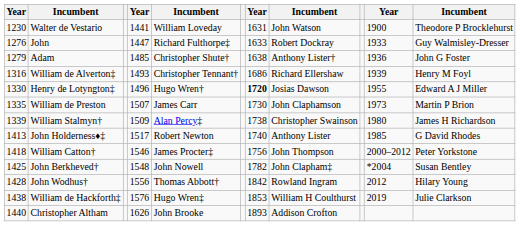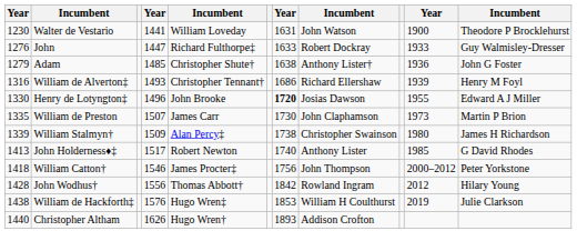 <table class="wikitable">
 <tr>
 <th>Year</th>
 <th>Incumbent</th>
 <th></th>
 <th>Year</th>
 <th>Incumbent</th>
 <th></th>
 <th>Year</th>
 <th>Incumbent</th>
 <th></th>
 <th>Year</th>
 <th>Incumbent</th>
 </tr>
 <tr>
 <td>1230</td>
 <td>Walter de Vestario</td>
 <td></td>
 <td>1441</td>
 <td>William Loveday</td>
 <td></td>
 <td>1631</td>
 <td>John Watson</td>
 <td></td>
 <td>1900</td>
 <td>Theodore P Brocklehurst</td>
 </tr>
 <tr>
 <td>1276</td>
 <td>John</td>
 <td></td>
 <td>1447</td>
 <td>Richard Fulthorpe‡</td>
 <td></td>
 <td>1633</td>
 <td>Robert Dockray</td>
 <td></td>
 <td>1933</td>
 <td>Guy Walmisley-Dresser</td>
 </tr>
 <tr>
 <td>1279</td>
 <td>Adam</td>
 <td></td>
 <td>1485</td>
 <td>Christopher Shute†</td>
 <td></td>
 <td>1638</td>
 <td>Anthony Lister†</td>
 <td></td>
 <td>1936</td>
 <td>John G Foster</td>
 </tr>
 <tr>
 <td>1316</td>
 <td>William de Alverton‡</td>
 <td></td>
 <td>1493</td>
 <td>Christopher Tennant†</td>
 <td></td>
 <td>1686</td>
 <td>Richard Ellershaw</td>
 <td></td>
 <td>1939</td>
 <td>Henry M Foyl</td>
 </tr>
 <tr>
 <td>1330</td>
 <td>Henry de Lotyngton‡</td>
 <td></td>
 <td>1496</td>
-<td>Hugo Wren†</td>
+<td>John Brooke</td>
 <td></td>
 <td><strong>1720</strong></td>
 <td>Josias Dawson</td>
 <td></td>
 <td>1955</td>
 <td>Edward A J Miller</td>
 </tr>
 <tr>
 <td>1335</td>
 <td>William de Preston</td>
 <td></td>
 <td>1507</td>
 <td>James Carr</td>
 <td></td>
 <td>1730</td>
 <td>John Claphamson</td>
 <td></td>
 <td>1973</td>
 <td>Martin P Brion</td>
 </tr>
 <tr>
 <td>1339</td>
 <td>William Stalmyn†</td>
 <td></td>
 <td>1509</td>
 <td><a href='#'>Alan Percy</a>‡</td>
 <td></td>
 <td>1738</td>
 <td>Christopher Swainson</td>
 <td></td>
 <td>1980</td>
 <td>James H Richardson</td>
 </tr>
 <tr>
 <td>1413</td>
 <td>John Holderness♦‡</td>
 <td></td>
 <td>1517</td>
 <td>Robert Newton</td>
 <td></td>
 <td>1740</td>
 <td>Anthony Lister</td>
 <td></td>
 <td>1985</td>
 <td>G David Rhodes</td>
 </tr>
 <tr>
 <td>1418</td>
 <td>William Catton†</td>
 <td></td>
 <td>1546</td>
 <td>James Procter‡</td>
 <td></td>
 <td>1756</td>
 <td>John Thompson</td>
 <td></td>
 <td>2000–2012</td>
 <td>Peter Yorkstone</td>
 </tr>
 <tr>
-<td>1425</td>
-<td>John Berkheved†</td>
-<td></td>
-<td>1548</td>
-<td>John Nowell</td>
-<td></td>
-<td>1782</td>
-<td>John Clapham‡</td>
-<td></td>
-<td>*2004</td>
-<td>Susan Bentley</td>
-</tr>
-<tr>
 <td>1428</td>
 <td>John Wodhus†</td>
 <td></td>
 <td>1556</td>
 <td>Thomas Abbott†</td>
 <td></td>
 <td>1842</td>
 <td>Rowland Ingram</td>
 <td></td>
 <td>2012</td>
 <td>Hilary Young</td>
 </tr>
 <tr>
 <td>1438</td>
 <td>William de Hackforth‡</td>
 <td></td>
 <td>1576</td>
 <td>Hugo Wren‡</td>
 <td></td>
 <td>1853</td>
 <td>William H Coulthurst</td>
 <td></td>
 <td>2019</td>
 <td>Julie Clarkson</td>
 </tr>
 <tr>
 <td>1440</td>
 <td>Christopher Altham</td>
 <td></td>
 <td>1626</td>
-<td>John Brooke</td>
+<td>Hugo Wren†</td>
 <td></td>
 <td>1893</td>
 <td>Addison Crofton</td>
 <td></td>
 <td></td>
 <td></td>
 </tr>
 </table>
